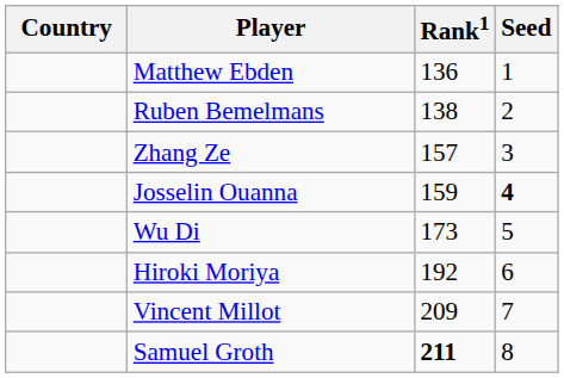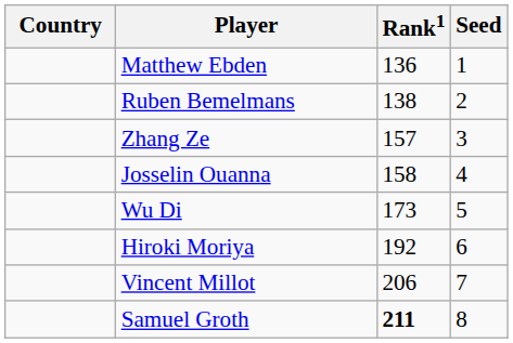 <table class="sortable wikitable">
 <tr>
 <th width="70">Country</th>
 <th width="175">Player</th>
 <th>Rank<sup>1</sup></th>
 <th>Seed</th>
 </tr>
 <tr>
 <td></td>
 <td><a href='#'>Matthew Ebden</a></td>
 <td>136</td>
 <td>1</td>
 </tr>
 <tr>
 <td></td>
 <td><a href='#'>Ruben Bemelmans</a></td>
 <td>138</td>
 <td>2</td>
 </tr>
 <tr>
 <td></td>
 <td><a href='#'>Zhang Ze</a></td>
 <td>157</td>
 <td>3</td>
 </tr>
 <tr>
 <td></td>
 <td><a href='#'>Josselin Ouanna</a></td>
-<td>159</td>
-<td><strong>4</strong></td>
+<td>158</td>
+<td>4</td>
 </tr>
 <tr>
 <td></td>
 <td><a href='#'>Wu Di</a></td>
 <td>173</td>
 <td>5</td>
 </tr>
 <tr>
 <td></td>
 <td><a href='#'>Hiroki Moriya</a></td>
 <td>192</td>
 <td>6</td>
 </tr>
 <tr>
 <td></td>
 <td><a href='#'>Vincent Millot</a></td>
-<td>209</td>
+<td>206</td>
 <td>7</td>
 </tr>
 <tr>
 <td></td>
 <td><a href='#'>Samuel Groth</a></td>
 <td><strong>211</strong></td>
 <td>8</td>
 </tr>
 </table>
